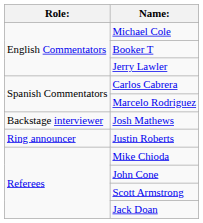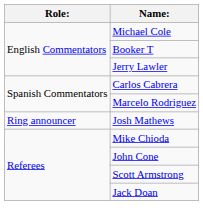 <table class=wikitable style="font-size:90%; margin: 0.5em 0 0.5em 1em; float: right; clear: right;">
 <tr>
 <th>Role:</th>
 <th>Name:</th>
 </tr>
 <tr>
 <td rowspan=3>English <a href='#'>Commentators</a></td>
 <td><a href='#'>Michael Cole</a></td>
 </tr>
 <tr>
 <td><a href='#'>Booker T</a></td>
 </tr>
 <tr>
 <td><a href='#'>Jerry Lawler</a></td>
 </tr>
 <tr>
 <td rowspan=2>Spanish Commentators</td>
 <td><a href='#'>Carlos Cabrera</a></td>
 </tr>
 <tr>
 <td><a href='#'>Marcelo Rodriguez</a></td>
 </tr>
 <tr>
-<td>Backstage <a href='#'>interviewer</a></td>
+<td><a href='#'>Ring announcer</a></td>
 <td><a href='#'>Josh Mathews</a></td>
-</tr>
-<tr>
-<td><a href='#'>Ring announcer</a></td>
-<td><a href='#'>Justin Roberts</a></td>
 </tr>
 <tr>
 <td rowspan=4><a href='#'>Referees</a></td>
 <td><a href='#'>Mike Chioda</a></td>
 </tr>
 <tr>
 <td><a href='#'>John Cone</a></td>
 </tr>
 <tr>
 <td><a href='#'>Scott Armstrong</a></td>
 </tr>
 <tr>
 <td><a href='#'>Jack Doan</a></td>
 </tr>
 </table>
